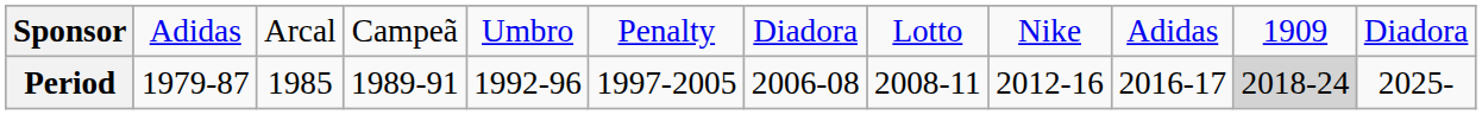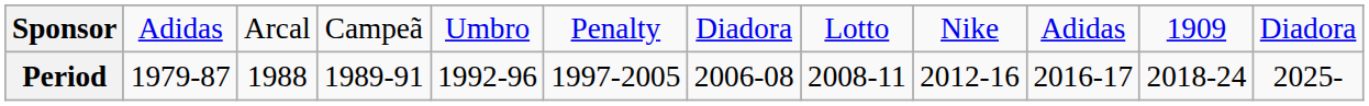 <table class="wikitable" style="text-align: center;">
 <tr>
 <th>Sponsor</th>
 <td><a href='#'>Adidas</a></td>
 <td>Arcal</td>
 <td>Campeã</td>
 <td><a href='#'>Umbro</a></td>
 <td><a href='#'>Penalty</a></td>
 <td><a href='#'>Diadora</a></td>
 <td><a href='#'>Lotto</a></td>
 <td><a href='#'>Nike</a></td>
 <td><a href='#'>Adidas</a></td>
 <td><a href='#'>1909</a></td>
 <td><a href='#'>Diadora</a></td>
 </tr>
 <tr>
 <th>Period</th>
 <td>1979-87</td>
-<td>1985</td>
+<td>1988</td>
 <td>1989-91</td>
 <td>1992-96</td>
 <td>1997-2005</td>
 <td>2006-08</td>
 <td>2008-11</td>
 <td>2012-16</td>
 <td>2016-17</td>
-<td style="background: lightgrey;">2018-24</td>
+<td>2018-24</td>
 <td>2025-</td>
 </tr>
 </table>
